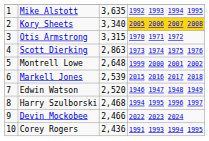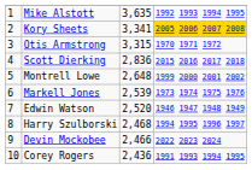 <table class="wikitable">
 <tr>
 </tr>
 <tr>
 <td>1</td>
 <td><a href='#'>Mike Alstott</a></td>
 <td>3,635</td>
 <td style="font-size:80%;"><a href='#'>1992</a> <a href='#'>1993</a> <a href='#'>1994</a> <a href='#'>1995</a></td>
 </tr>
 <tr>
 <td>2</td>
 <td><a href='#'>Kory Sheets</a></td>
-<td>3,340</td>
+<td>3,341</td>
 <td style="background: gold; font-size:80%;"><a href='#'>2005</a> <a href='#'>2006</a> <a href='#'>2007</a> <a href='#'>2008</a></td>
 </tr>
 <tr>
 <td>3</td>
 <td><a href='#'>Otis Armstrong</a></td>
 <td>3,315</td>
 <td style="font-size:80%;"><a href='#'>1970</a> <a href='#'>1971</a> <a href='#'>1972</a></td>
 </tr>
 <tr>
 <td>4</td>
 <td><a href='#'>Scott Dierking</a></td>
-<td>2,863</td>
-<td style="font-size:80%;"><a href='#'>1973</a> <a href='#'>1974</a> <a href='#'>1975</a> <a href='#'>1976</a></td>
+<td>2,836</td>
+<td style="font-size:80%;"><a href='#'>2015</a> <a href='#'>2016</a> <a href='#'>2017</a> <a href='#'>2018</a></td>
 </tr>
 <tr>
 <td>5</td>
 <td>Montrell Lowe</td>
 <td>2,648</td>
 <td style="font-size:80%;"><a href='#'>1999</a> <a href='#'>2000</a> <a href='#'>2001</a> <a href='#'>2002</a></td>
 </tr>
 <tr>
 <td>6</td>
 <td><a href='#'>Markell Jones</a></td>
 <td>2,539</td>
-<td style="font-size:80%;"><a href='#'>2015</a> <a href='#'>2016</a> <a href='#'>2017</a> <a href='#'>2018</a></td>
+<td style="font-size:80%;"><a href='#'>1973</a> <a href='#'>1974</a> <a href='#'>1975</a> <a href='#'>1976</a></td>
 </tr>
 <tr>
 <td>7</td>
 <td>Edwin Watson</td>
 <td>2,520</td>
 <td style="font-size:80%;"><a href='#'>1946</a> <a href='#'>1947</a> <a href='#'>1948</a> <a href='#'>1949</a></td>
 </tr>
 <tr>
 <td>8</td>
 <td>Harry Szulborski</td>
 <td>2,468</td>
 <td style="font-size:80%;"><a href='#'>1994</a> <a href='#'>1995</a> <a href='#'>1996</a> <a href='#'>1997</a></td>
 </tr>
 <tr>
 <td>9</td>
 <td><a href='#'>Devin Mockobee</a></td>
 <td>2,466</td>
 <td style="font-size:80%;"><a href='#'>2022</a> <a href='#'>2023</a> <a href='#'>2024</a></td>
 </tr>
 <tr>
 <td>10</td>
 <td>Corey Rogers</td>
 <td>2,436</td>
 <td style="font-size:80%;"><a href='#'>1991</a> <a href='#'>1993</a> <a href='#'>1994</a> <a href='#'>1995</a></td>
 </tr>
 </table>
